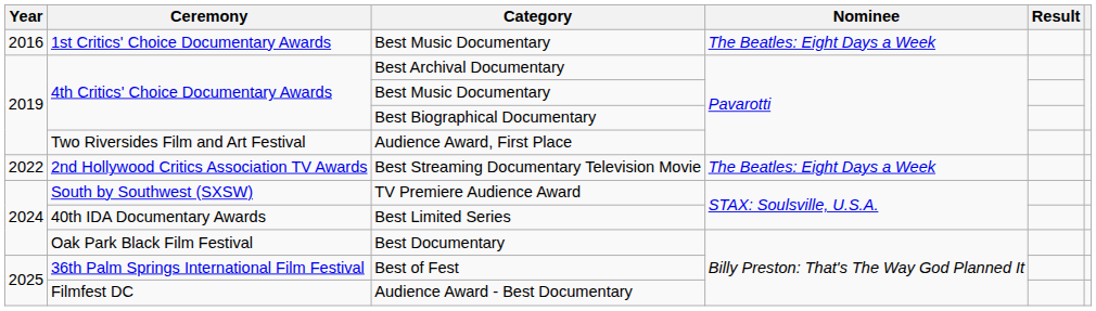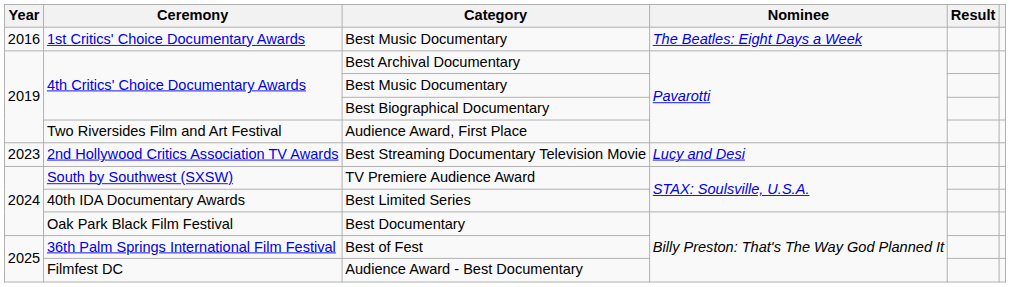 <table class="wikitable sortable">
 <tr>
 <th>Year</th>
 <th>Ceremony</th>
 <th>Category</th>
 <th>Nominee</th>
 <th>Result</th>
 <th class="unsortable"></th>
 </tr>
 <tr>
 <td>2016</td>
 <td><a href='#'>1st Critics' Choice Documentary Awards</a></td>
 <td>Best Music Documentary</td>
 <td><em><a href='#'>The Beatles: Eight Days a Week</a></em></td>
 <td></td>
 <td></td>
 </tr>
 <tr>
 <td rowspan="4">2019</td>
 <td rowspan="3"><a href='#'>4th Critics' Choice Documentary Awards</a></td>
 <td>Best Archival Documentary</td>
 <td rowspan="4"><em><a href='#'>Pavarotti</a></em></td>
 <td></td>
 <td rowspan="3"></td>
 </tr>
 <tr>
 <td>Best Music Documentary</td>
 <td></td>
 </tr>
 <tr>
 <td>Best Biographical Documentary</td>
 <td></td>
 </tr>
 <tr>
 <td>Two Riversides Film and Art Festival</td>
 <td>Audience Award, First Place</td>
 <td></td>
 <td></td>
 </tr>
 <tr>
-<td>2022</td>
+<td>2023</td>
 <td><a href='#'>2nd Hollywood Critics Association TV Awards</a></td>
 <td>Best Streaming Documentary Television Movie</td>
-<td><em><a href='#'>The Beatles: Eight Days a Week</a></em></td>
+<td><em><a href='#'>Lucy and Desi</a></em></td>
 <td></td>
 <td></td>
 </tr>
 <tr>
 <td rowspan="3">2024</td>
 <td><a href='#'>South by Southwest (SXSW)</a></td>
 <td>TV Premiere Audience Award</td>
 <td rowspan="2"><em><a href='#'>STAX: Soulsville, U.S.A.</a></em></td>
 <td></td>
 <td></td>
 </tr>
 <tr>
 <td>40th IDA Documentary Awards</td>
 <td>Best Limited Series</td>
 <td></td>
 <td></td>
 </tr>
 <tr>
 <td>Oak Park Black Film Festival</td>
 <td>Best Documentary</td>
 <td rowspan="3"><em>Billy Preston: That's The Way God Planned It</em></td>
 <td></td>
 <td></td>
 </tr>
 <tr>
 <td rowspan="2">2025</td>
 <td><a href='#'>36th Palm Springs International Film Festival</a></td>
 <td>Best of Fest</td>
 <td></td>
 <td></td>
 </tr>
 <tr>
 <td>Filmfest DC</td>
 <td>Audience Award - Best Documentary</td>
 <td></td>
 <td></td>
 </tr>
 </table>
